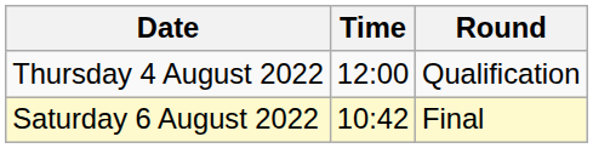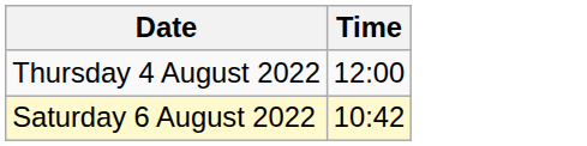 <table class = "wikitable">
 <tr>
 <th>Date</th>
 <th>Time</th>
-<th>Round</th>
 </tr>
 <tr>
 <td>Thursday 4 August 2022</td>
 <td>12:00</td>
-<td>Qualification</td>
 </tr>
 <tr>
 <td style=background:lemonchiffon>Saturday 6 August 2022</td>
 <td style=background:lemonchiffon>10:42</td>
-<td style=background:lemonchiffon>Final</td>
 </tr>
 </table>
